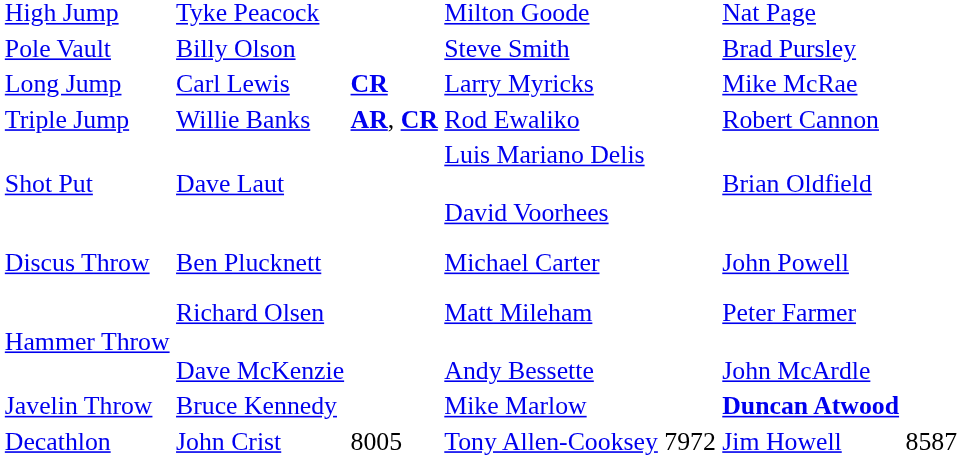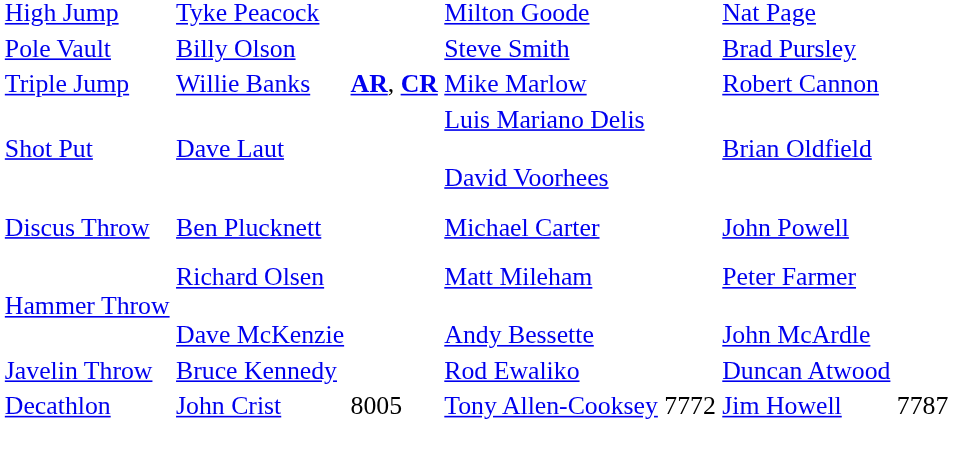 <table>
 <tr>
 <td><a href='#'>High Jump</a></td>
 <td><a href='#'>Tyke Peacock</a></td>
 <td></td>
 <td><a href='#'>Milton Goode</a></td>
 <td></td>
 <td><a href='#'>Nat Page</a></td>
 <td></td>
 </tr>
 <tr>
 <td><a href='#'>Pole Vault</a></td>
 <td><a href='#'>Billy Olson</a></td>
 <td></td>
 <td><a href='#'>Steve Smith</a></td>
 <td></td>
 <td><a href='#'>Brad Pursley</a></td>
 <td></td>
 </tr>
 <tr>
-<td><a href='#'>Long Jump</a></td>
-<td><a href='#'>Carl Lewis</a></td>
-<td> <strong><a href='#'>CR</a></strong></td>
-<td><a href='#'>Larry Myricks</a></td>
-<td></td>
-<td><a href='#'>Mike McRae</a></td>
-<td></td>
-</tr>
-<tr>
 <td><a href='#'>Triple Jump</a></td>
 <td><a href='#'>Willie Banks</a></td>
 <td> <strong><a href='#'>AR</a></strong>, <strong><a href='#'>CR</a></strong></td>
-<td><a href='#'>Rod Ewaliko</a></td>
+<td><a href='#'>Mike Marlow</a></td>
 <td></td>
 <td><a href='#'>Robert Cannon</a></td>
 <td></td>
 </tr>
 <tr>
 <td><a href='#'>Shot Put</a></td>
 <td><a href='#'>Dave Laut</a></td>
 <td></td>
 <td><a href='#'>Luis Mariano Delis</a><br><br><a href='#'>David Voorhees</a></td>
 <td></td>
 <td><a href='#'>Brian Oldfield</a></td>
 <td></td>
 </tr>
 <tr>
 <td><a href='#'>Discus Throw</a></td>
 <td><a href='#'>Ben Plucknett</a></td>
 <td></td>
 <td><a href='#'>Michael Carter</a></td>
 <td><br><br></td>
 <td><a href='#'>John Powell</a></td>
 <td></td>
 </tr>
 <tr>
 <td><a href='#'>Hammer Throw</a></td>
 <td><a href='#'>Richard Olsen</a><br><br><a href='#'>Dave McKenzie</a></td>
 <td><br><br></td>
 <td><a href='#'>Matt Mileham</a><br><br><a href='#'>Andy Bessette</a></td>
 <td><br><br></td>
 <td><a href='#'>Peter Farmer</a><br><br><a href='#'>John McArdle</a></td>
 <td><br><br></td>
 </tr>
 <tr>
 <td><a href='#'>Javelin Throw</a></td>
 <td><a href='#'>Bruce Kennedy</a></td>
 <td></td>
-<td><a href='#'>Mike Marlow</a></td>
+<td><a href='#'>Rod Ewaliko</a></td>
 <td></td>
-<td><strong><a href='#'>Duncan Atwood</a></strong></td>
+<td><a href='#'>Duncan Atwood</a></td>
 <td></td>
 </tr>
 <tr>
 <td><a href='#'>Decathlon</a></td>
 <td><a href='#'>John Crist</a></td>
 <td>8005</td>
 <td><a href='#'>Tony Allen-Cooksey</a></td>
-<td>7972</td>
+<td>7772</td>
 <td><a href='#'>Jim Howell</a></td>
-<td>8587</td>
+<td>7787</td>
 </tr>
 </table>
